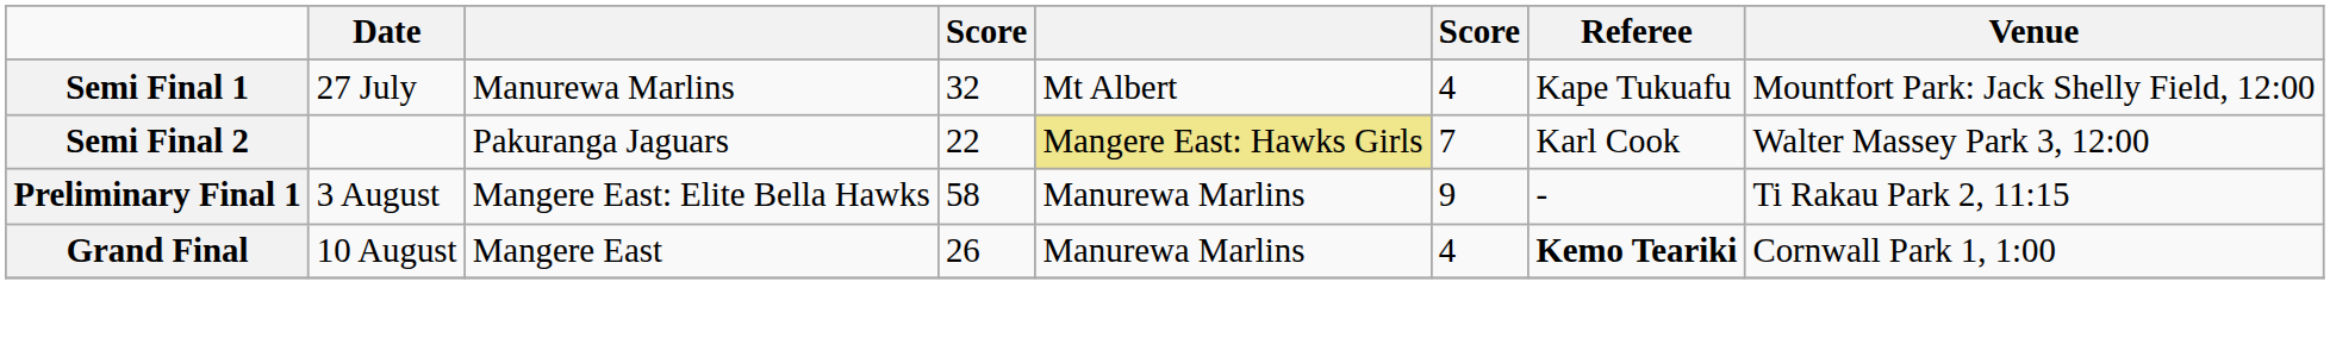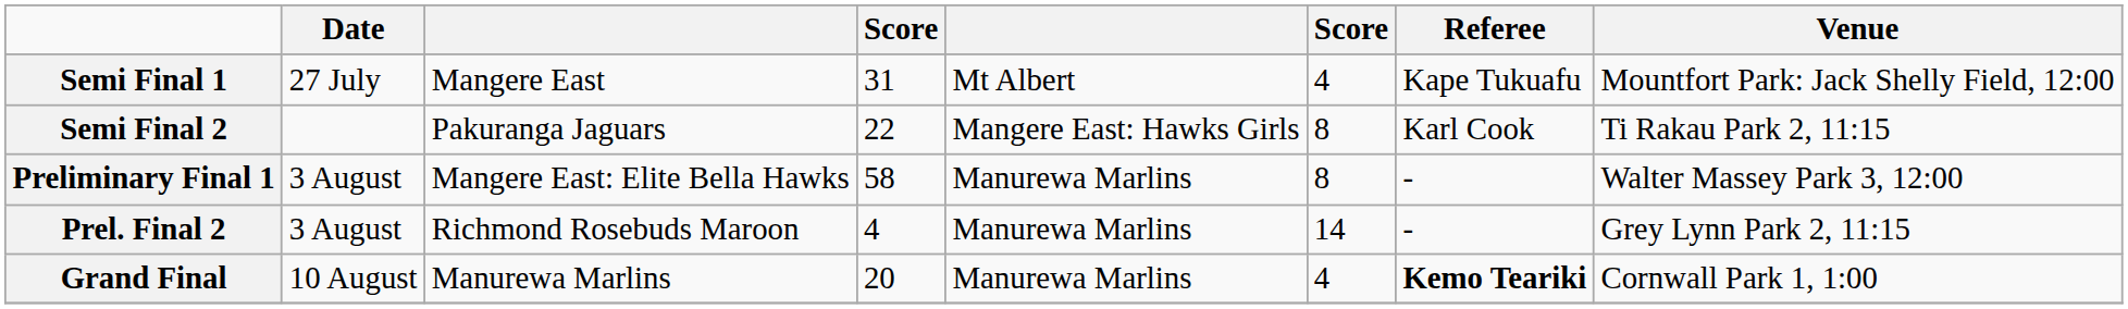 <table class="wikitable mw-collapsible">
 <tr>
 <td></td>
 <th scope="col">Date</th>
 <th scope="col"></th>
 <th scope="col">Score</th>
 <th scope="col"></th>
 <th scope="col">Score</th>
 <th scope="col">Referee</th>
 <th scope="col">Venue</th>
 </tr>
 <tr>
 <th scope="row">Semi Final 1</th>
 <td>27 July</td>
-<td>Manurewa Marlins</td>
-<td>32</td>
+<td>Mangere East</td>
+<td>31</td>
 <td>Mt Albert</td>
 <td>4</td>
 <td>Kape Tukuafu</td>
 <td>Mountfort Park: Jack Shelly Field, 12:00</td>
 </tr>
 <tr>
 <th scope="row">Semi Final 2</th>
 <td></td>
 <td>Pakuranga Jaguars</td>
 <td>22</td>
-<td style="background: khaki;">Mangere East: Hawks Girls</td>
-<td>7</td>
+<td>Mangere East: Hawks Girls</td>
+<td>8</td>
 <td>Karl Cook</td>
-<td>Walter Massey Park 3, 12:00</td>
+<td>Ti Rakau Park 2, 11:15</td>
 </tr>
 <tr>
 <th scope="row">Preliminary Final 1</th>
 <td>3 August</td>
 <td>Mangere East: Elite Bella Hawks</td>
 <td>58</td>
 <td>Manurewa Marlins</td>
-<td>9</td>
+<td>8</td>
 <td>-</td>
-<td>Ti Rakau Park 2, 11:15</td>
+<td>Walter Massey Park 3, 12:00</td>
+</tr>
+<tr>
+<th scope="row">Prel. Final 2</th>
+<td>3 August</td>
+<td>Richmond Rosebuds Maroon</td>
+<td>4</td>
+<td>Manurewa Marlins</td>
+<td>14</td>
+<td>-</td>
+<td>Grey Lynn Park 2, 11:15</td>
 </tr>
 <tr>
 <th scope="row">Grand Final</th>
 <td>10 August</td>
-<td>Mangere East</td>
-<td>26</td>
+<td>Manurewa Marlins</td>
+<td>20</td>
 <td>Manurewa Marlins</td>
 <td>4</td>
 <td><strong>Kemo Teariki</strong></td>
 <td>Cornwall Park 1, 1:00</td>
 </tr>
 <tr>
 </tr>
 </table>
